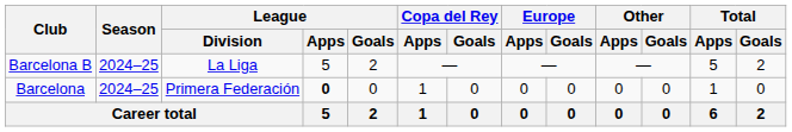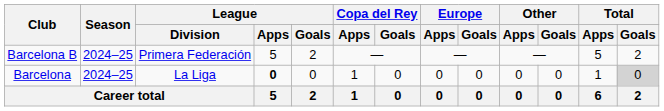 <table class="wikitable" style="text-align: center">
 <tr>
 <th rowspan="2">Club</th>
 <th rowspan="2">Season</th>
 <th colspan="3">League</th>
 <th colspan="2"><a href='#'>Copa del Rey</a></th>
 <th colspan="2"><a href='#'>Europe</a></th>
 <th colspan="2">Other</th>
 <th colspan="2">Total</th>
 </tr>
 <tr>
 <th>Division</th>
 <th>Apps</th>
 <th>Goals</th>
 <th>Apps</th>
 <th>Goals</th>
 <th>Apps</th>
 <th>Goals</th>
 <th>Apps</th>
 <th>Goals</th>
 <th>Apps</th>
 <th>Goals</th>
 </tr>
 <tr>
 <td><a href='#'>Barcelona B</a></td>
 <td><a href='#'>2024–25</a></td>
-<td><a href='#'>La Liga</a></td>
+<td><a href='#'>Primera Federación</a></td>
 <td>5</td>
 <td>2</td>
 <td colspan="2">—</td>
 <td colspan="2">—</td>
 <td colspan="2">—</td>
 <td>5</td>
 <td>2</td>
 </tr>
 <tr>
 <td><a href='#'>Barcelona</a></td>
 <td><a href='#'>2024–25</a></td>
-<td><a href='#'>Primera Federación</a></td>
+<td><a href='#'>La Liga</a></td>
 <td><strong>0</strong></td>
 <td>0</td>
 <td>1</td>
 <td>0</td>
 <td>0</td>
 <td>0</td>
 <td>0</td>
 <td>0</td>
 <td>1</td>
-<td>0</td>
+<td style="background: lightgrey;">0</td>
 </tr>
 <tr>
 <th colspan="3">Career total</th>
 <th>5</th>
 <th>2</th>
 <th>1</th>
 <th>0</th>
 <th>0</th>
 <th>0</th>
 <th>0</th>
 <th>0</th>
 <th>6</th>
 <th>2</th>
 </tr>
 </table>
